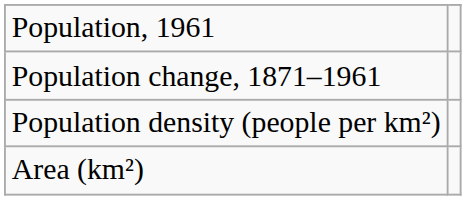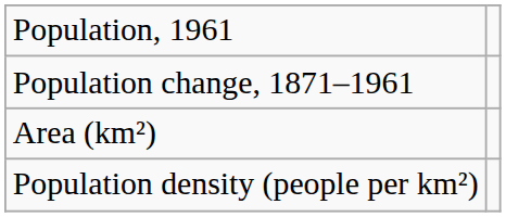 <table class="wikitable">
 <tr>
 <td>Population, 1961</td>
 <td></td>
 </tr>
 <tr>
 <td>Population change, 1871–1961</td>
 <td></td>
 </tr>
 <tr>
+<td>Area (km²)</td>
+<td></td>
+</tr>
+<tr>
 <td>Population density (people per km²)</td>
 <td></td>
 </tr>
-<tr>
-<td>Area (km²)</td>
-<td></td>
-</tr>
 </table>
